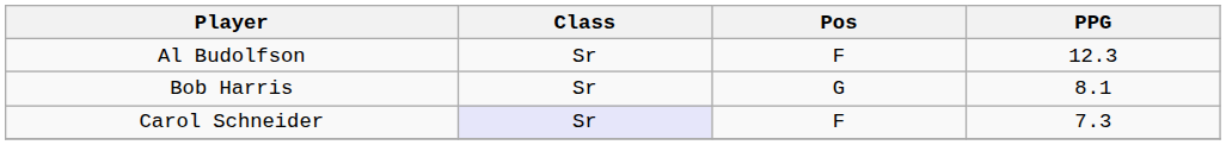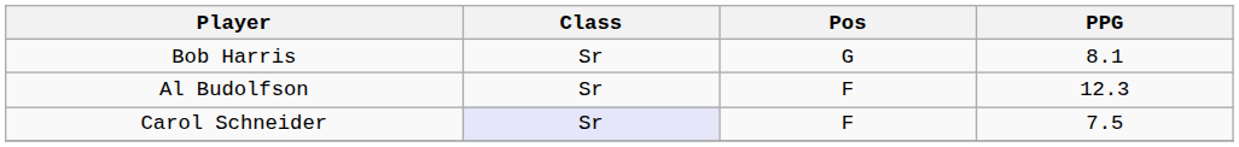 <table class="wikitable sortable">
 <tr>
 <th bgcolor="#DDDDFF" width="16%">Player</th>
 <th bgcolor="#DDDDFF" width="9%">Class</th>
 <th bgcolor="#DDDDFF" width="9%">Pos</th>
 <th bgcolor="#DDDDFF" width="9%">PPG</th>
 </tr>
 <tr align="center">
+<td>Bob Harris</td>
+<td>Sr</td>
+<td>G</td>
+<td>8.1</td>
+</tr>
+<tr align="center">
 <td>Al Budolfson</td>
 <td>Sr</td>
 <td>F</td>
 <td>12.3</td>
 </tr>
 <tr align="center">
-<td>Bob Harris</td>
-<td>Sr</td>
-<td>G</td>
-<td>8.1</td>
-</tr>
-<tr align="center">
 <td>Carol Schneider</td>
 <td style="background: lavender;">Sr</td>
 <td>F</td>
-<td>7.3</td>
+<td>7.5</td>
 </tr>
 <tr align="center">
 </tr>
 </table>
